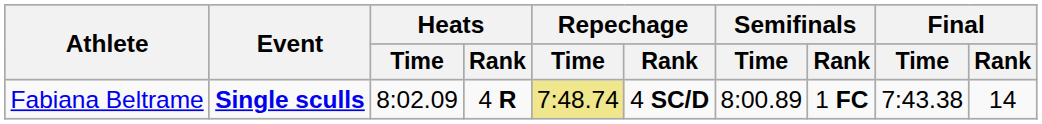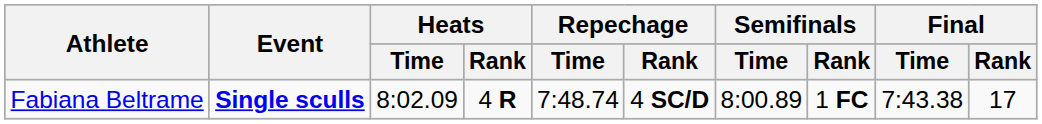 <table class="wikitable" style="font-size:90%;">
 <tr>
 <th rowspan="2">Athlete</th>
 <th rowspan="2">Event</th>
 <th colspan="2">Heats</th>
 <th colspan="2">Repechage</th>
 <th colspan="2">Semifinals</th>
 <th colspan="2">Final</th>
 </tr>
 <tr style="font-size:95%">
 <th>Time</th>
 <th>Rank</th>
 <th>Time</th>
 <th>Rank</th>
 <th>Time</th>
 <th>Rank</th>
 <th>Time</th>
 <th>Rank</th>
 </tr>
 <tr align=center>
 <td align=left><a href='#'>Fabiana Beltrame</a></td>
 <td align=left><strong><a href='#'>Single sculls</a></strong></td>
 <td>8:02.09</td>
 <td>4 <strong>R</strong></td>
-<td style="background: khaki;">7:48.74</td>
+<td>7:48.74</td>
 <td>4 <strong>SC/D</strong></td>
 <td>8:00.89</td>
 <td>1 <strong>FC</strong></td>
 <td>7:43.38</td>
-<td>14</td>
+<td>17</td>
 </tr>
 </table>
